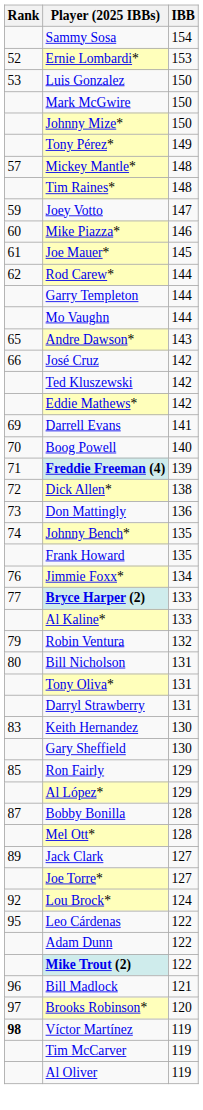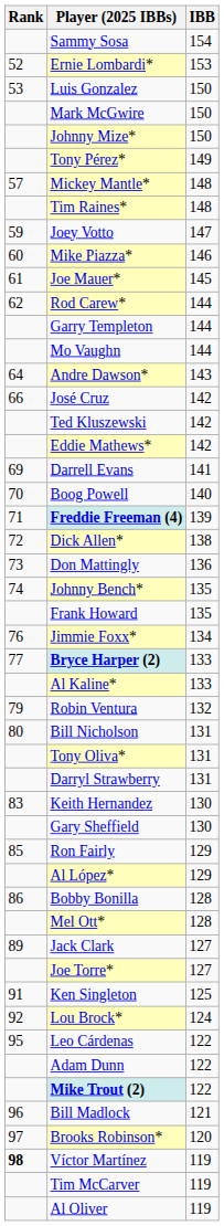 <table class="wikitable" style="float:left;">
 <tr style="white-space: nowrap;">
 <th>Rank</th>
 <th>Player (2025 IBBs)</th>
 <th>IBB</th>
 </tr>
 <tr>
 <td></td>
 <td><a href='#'>Sammy Sosa</a></td>
 <td>154</td>
 </tr>
 <tr>
 <td>52</td>
 <td style="background:#ffffbb;"><a href='#'>Ernie Lombardi</a>*</td>
 <td>153</td>
 </tr>
 <tr>
 <td>53</td>
 <td><a href='#'>Luis Gonzalez</a></td>
 <td>150</td>
 </tr>
 <tr>
 <td></td>
 <td><a href='#'>Mark McGwire</a></td>
 <td>150</td>
 </tr>
 <tr>
 <td></td>
 <td style="background:#ffffbb;"><a href='#'>Johnny Mize</a>*</td>
 <td>150</td>
 </tr>
 <tr>
 <td></td>
 <td style="background:#ffffbb;"><a href='#'>Tony Pérez</a>*</td>
 <td>149</td>
 </tr>
 <tr>
 <td>57</td>
 <td style="background:#ffffbb;"><a href='#'>Mickey Mantle</a>*</td>
 <td>148</td>
 </tr>
 <tr>
 <td></td>
 <td style="background:#ffffbb;"><a href='#'>Tim Raines</a>*</td>
 <td>148</td>
 </tr>
 <tr>
 <td>59</td>
 <td><a href='#'>Joey Votto</a></td>
 <td>147</td>
 </tr>
 <tr>
 <td>60</td>
 <td style="background:#ffffbb;"><a href='#'>Mike Piazza</a>*</td>
 <td>146</td>
 </tr>
 <tr>
 <td>61</td>
 <td style="background:#ffffbb;"><a href='#'>Joe Mauer</a>*</td>
 <td>145</td>
 </tr>
 <tr>
 <td>62</td>
 <td style="background:#ffffbb;"><a href='#'>Rod Carew</a>*</td>
 <td>144</td>
 </tr>
 <tr>
 <td></td>
 <td><a href='#'>Garry Templeton</a></td>
 <td>144</td>
 </tr>
 <tr>
 <td></td>
 <td><a href='#'>Mo Vaughn</a></td>
 <td>144</td>
 </tr>
 <tr>
-<td>65</td>
+<td>64</td>
 <td style="background:#ffffbb;"><a href='#'>Andre Dawson</a>*</td>
 <td>143</td>
 </tr>
 <tr>
 <td>66</td>
 <td><a href='#'>José Cruz</a></td>
 <td>142</td>
 </tr>
 <tr>
 <td></td>
 <td><a href='#'>Ted Kluszewski</a></td>
 <td>142</td>
 </tr>
 <tr>
 <td></td>
 <td style="background:#ffffbb;"><a href='#'>Eddie Mathews</a>*</td>
 <td>142</td>
 </tr>
 <tr>
 <td>69</td>
 <td><a href='#'>Darrell Evans</a></td>
 <td>141</td>
 </tr>
 <tr>
 <td>70</td>
 <td><a href='#'>Boog Powell</a></td>
 <td>140</td>
 </tr>
 <tr>
 <td>71</td>
 <td style="background:#cfecec;"><strong><a href='#'>Freddie Freeman</a> (4)</strong></td>
 <td>139</td>
 </tr>
 <tr>
 <td>72</td>
 <td style="background:#ffffbb;"><a href='#'>Dick Allen</a>*</td>
 <td>138</td>
 </tr>
 <tr>
 <td>73</td>
 <td><a href='#'>Don Mattingly</a></td>
 <td>136</td>
 </tr>
 <tr>
 <td>74</td>
 <td style="background:#ffffbb;"><a href='#'>Johnny Bench</a>*</td>
 <td>135</td>
 </tr>
 <tr>
 <td></td>
 <td><a href='#'>Frank Howard</a></td>
 <td>135</td>
 </tr>
 <tr>
 <td>76</td>
 <td style="background:#ffffbb;"><a href='#'>Jimmie Foxx</a>*</td>
 <td>134</td>
 </tr>
 <tr>
 <td>77</td>
 <td style="background:#cfecec;"><strong><a href='#'>Bryce Harper</a> (2)</strong></td>
 <td>133</td>
 </tr>
 <tr>
 <td></td>
 <td style="background:#ffffbb;"><a href='#'>Al Kaline</a>*</td>
 <td>133</td>
 </tr>
 <tr>
 <td>79</td>
 <td><a href='#'>Robin Ventura</a></td>
 <td>132</td>
 </tr>
 <tr>
 <td>80</td>
 <td><a href='#'>Bill Nicholson</a></td>
 <td>131</td>
 </tr>
 <tr>
 <td></td>
 <td style="background:#ffffbb;"><a href='#'>Tony Oliva</a>*</td>
 <td>131</td>
 </tr>
 <tr>
 <td></td>
 <td><a href='#'>Darryl Strawberry</a></td>
 <td>131</td>
 </tr>
 <tr>
 <td>83</td>
 <td><a href='#'>Keith Hernandez</a></td>
 <td>130</td>
 </tr>
 <tr>
 <td></td>
 <td><a href='#'>Gary Sheffield</a></td>
 <td>130</td>
 </tr>
 <tr>
 <td>85</td>
 <td><a href='#'>Ron Fairly</a></td>
 <td>129</td>
 </tr>
 <tr>
 <td></td>
 <td style="background:#ffffbb;"><a href='#'>Al López</a>*</td>
 <td>129</td>
 </tr>
 <tr>
-<td>87</td>
+<td>86</td>
 <td><a href='#'>Bobby Bonilla</a></td>
 <td>128</td>
 </tr>
 <tr>
 <td></td>
 <td style="background:#ffffbb;"><a href='#'>Mel Ott</a>*</td>
 <td>128</td>
 </tr>
 <tr>
 <td>89</td>
 <td><a href='#'>Jack Clark</a></td>
 <td>127</td>
 </tr>
 <tr>
 <td></td>
 <td style="background:#ffffbb;"><a href='#'>Joe Torre</a>*</td>
 <td>127</td>
+</tr>
+<tr>
+<td>91</td>
+<td><a href='#'>Ken Singleton</a></td>
+<td>125</td>
 </tr>
 <tr>
 <td>92</td>
 <td style="background:#ffffbb;"><a href='#'>Lou Brock</a>*</td>
 <td>124</td>
 </tr>
 <tr>
 <td>95</td>
 <td><a href='#'>Leo Cárdenas</a></td>
 <td>122</td>
 </tr>
 <tr>
 <td></td>
 <td><a href='#'>Adam Dunn</a></td>
 <td>122</td>
 </tr>
 <tr>
 <td></td>
 <td style="background:#cfecec;"><strong><a href='#'>Mike Trout</a> (2)</strong></td>
 <td>122</td>
 </tr>
 <tr>
 <td>96</td>
 <td><a href='#'>Bill Madlock</a></td>
 <td>121</td>
 </tr>
 <tr>
 <td>97</td>
 <td style="background:#ffffbb;"><a href='#'>Brooks Robinson</a>*</td>
 <td>120</td>
 </tr>
 <tr>
 <td><strong>98</strong></td>
 <td><a href='#'>Víctor Martínez</a></td>
 <td>119</td>
 </tr>
 <tr>
 <td></td>
 <td><a href='#'>Tim McCarver</a></td>
 <td>119</td>
 </tr>
 <tr>
 <td></td>
 <td><a href='#'>Al Oliver</a></td>
 <td>119</td>
 </tr>
 </table>
